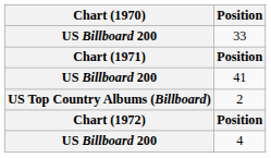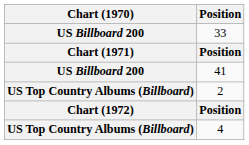 <table class="wikitable plainrowheaders" style="text-align:center">
 <tr>
 <th scope="col">Chart (1970)</th>
 <th scope="col">Position</th>
 </tr>
 <tr>
 <th scope="row">US <em>Billboard</em> 200</th>
 <td>33</td>
 </tr>
 <tr>
 <th scope="col">Chart (1971)</th>
 <th scope="col">Position</th>
 </tr>
 <tr>
 <th scope="row">US <em>Billboard</em> 200</th>
 <td>41</td>
 </tr>
 <tr>
 <th scope="row">US Top Country Albums (<em>Billboard</em>)</th>
 <td>2</td>
 </tr>
 <tr>
 <th scope="col">Chart (1972)</th>
 <th scope="col">Position</th>
 </tr>
 <tr>
-<th scope="row">US <em>Billboard</em> 200</th>
+<th scope="row">US Top Country Albums (<em>Billboard</em>)</th>
 <td>4</td>
 </tr>
 </table>
